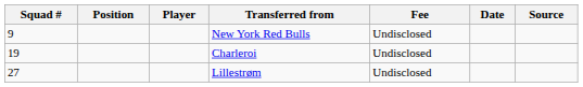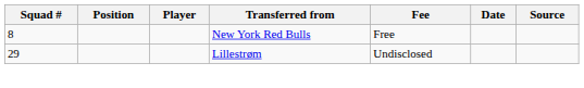 <table width=83% class="wikitable sortable" style="text-align:center; font-size:95%; text-align:left">
 <tr>
 <th><strong>Squad #</strong></th>
 <th><strong>Position</strong></th>
 <th><strong>Player</strong></th>
 <th><strong>Transferred from</strong></th>
 <th><strong>Fee</strong></th>
 <th><strong>Date</strong></th>
 <th><strong>Source</strong></th>
 </tr>
 <tr>
-<td>9</td>
+<td>8</td>
 <td></td>
 <td></td>
 <td> <a href='#'>New York Red Bulls</a></td>
-<td>Undisclosed</td>
+<td>Free</td>
 <td></td>
 <td></td>
 </tr>
 <tr>
-<td>19</td>
-<td></td>
-<td></td>
-<td> <a href='#'>Charleroi</a></td>
-<td>Undisclosed</td>
-<td></td>
-<td></td>
-</tr>
-<tr>
-<td>27</td>
+<td>29</td>
 <td></td>
 <td></td>
 <td> <a href='#'>Lillestrøm</a></td>
 <td>Undisclosed</td>
 <td></td>
 <td></td>
 </tr>
 </table>
